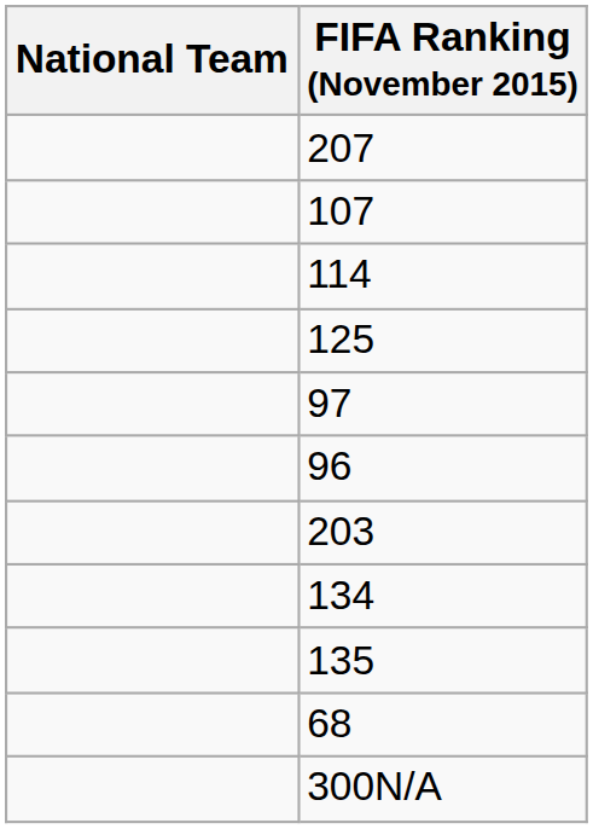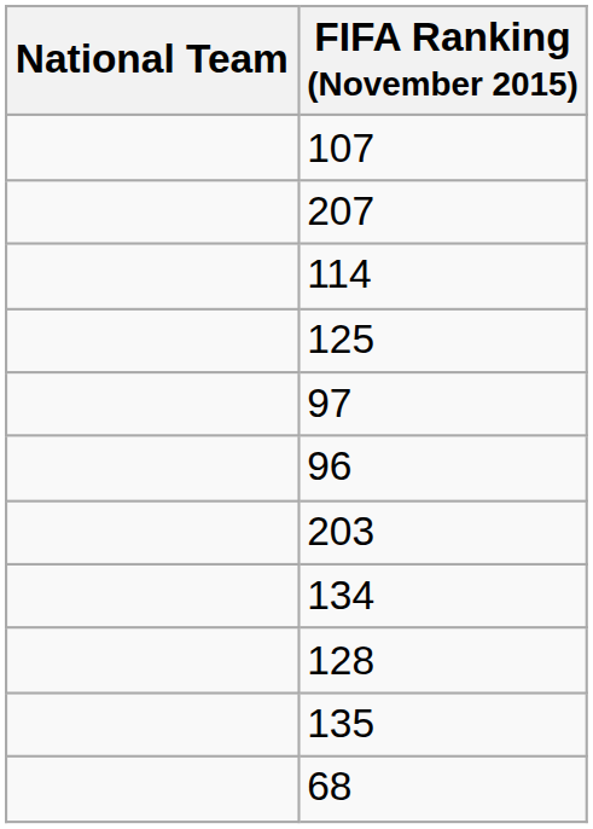 <table class="wikitable sortable">
 <tr>
 <th>National Team</th>
 <th>FIFA Ranking<br><small>(November 2015)</small></th>
 </tr>
 <tr>
 <td></td>
-<td>207</td>
+<td>107</td>
 </tr>
 <tr>
 <td></td>
-<td>107</td>
+<td>207</td>
 </tr>
 <tr>
 <td></td>
 <td>114</td>
 </tr>
 <tr>
 <td></td>
 <td>125</td>
 </tr>
 <tr>
 <td></td>
 <td>97</td>
 </tr>
 <tr>
 <td></td>
 <td>96</td>
 </tr>
 <tr>
 <td></td>
 <td>203</td>
 </tr>
 <tr>
 <td></td>
 <td>134</td>
 </tr>
 <tr>
 <td></td>
+<td>128</td>
+</tr>
+<tr>
+<td></td>
 <td>135</td>
 </tr>
 <tr>
 <td></td>
 <td>68</td>
 </tr>
-<tr>
-<td></td>
-<td><span>300</span>N/A</td>
-</tr>
 </table>
